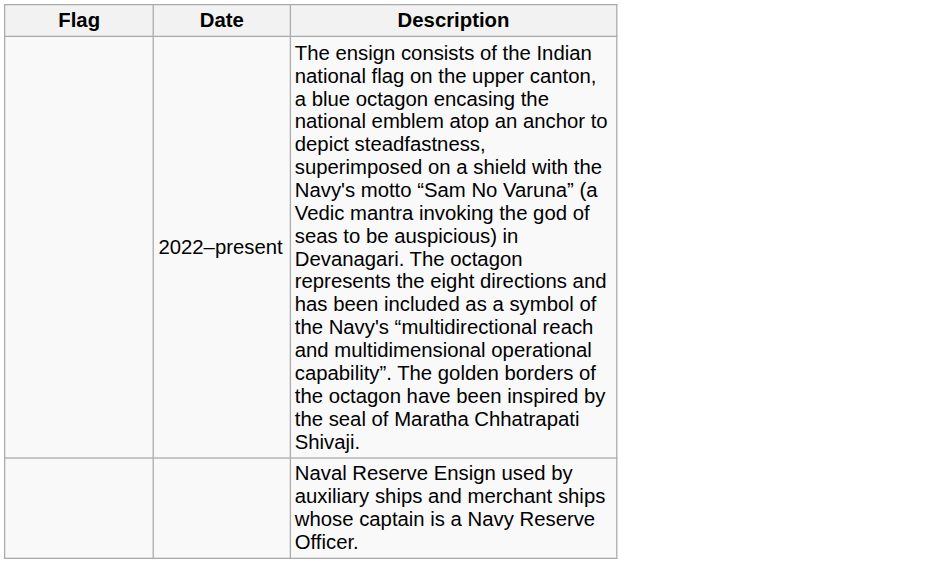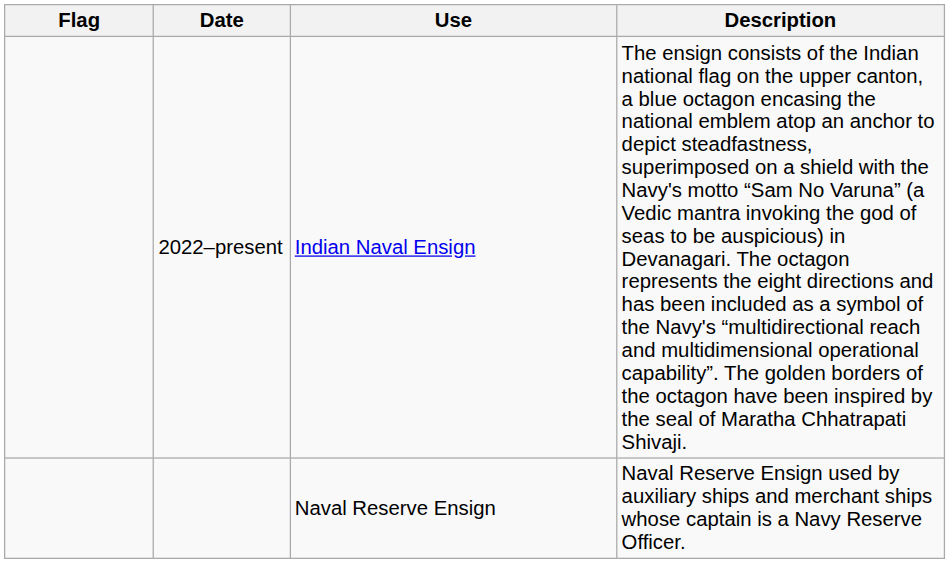 <table class="wikitable">
 <tr>
 <th style="width:110px;">Flag</th>
 <th style="width:100px;">Date</th>
+<th style="width:250px;">Use</th>
 <th style="width:250px;">Description</th>
 </tr>
 <tr>
 <td></td>
 <td>2022–present</td>
+<td><a href='#'>Indian Naval Ensign</a></td>
 <td>The ensign consists of the Indian national flag on the upper canton, a blue octagon encasing the national emblem atop an anchor to depict steadfastness, superimposed on a shield with the Navy's motto “Sam No Varuna” (a Vedic mantra invoking the god of seas to be auspicious) in Devanagari. The octagon represents the eight directions and has been included as a symbol of the Navy's “multidirectional reach and multidimensional operational capability”. The golden borders of the octagon have been inspired by the seal of Maratha Chhatrapati Shivaji.</td>
 </tr>
 <tr>
 <td></td>
 <td></td>
+<td>Naval Reserve Ensign</td>
 <td>Naval Reserve Ensign used by auxiliary ships and merchant ships whose captain is a Navy Reserve Officer.</td>
 </tr>
 </table>
